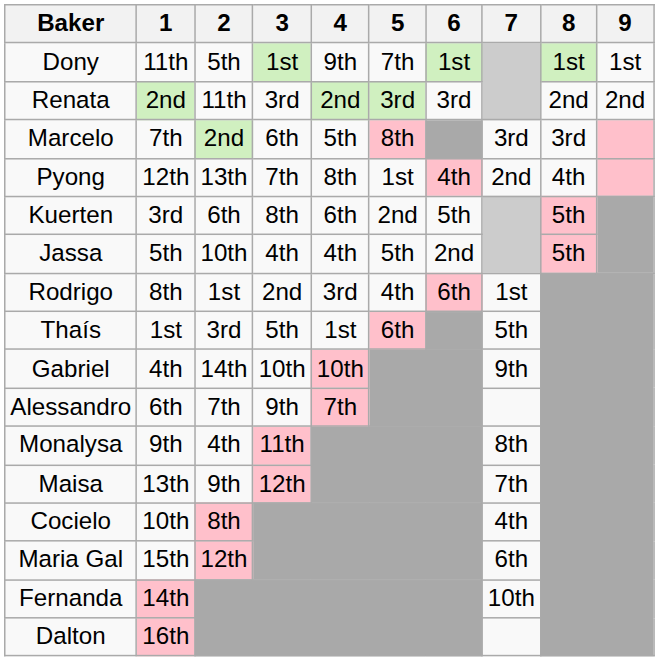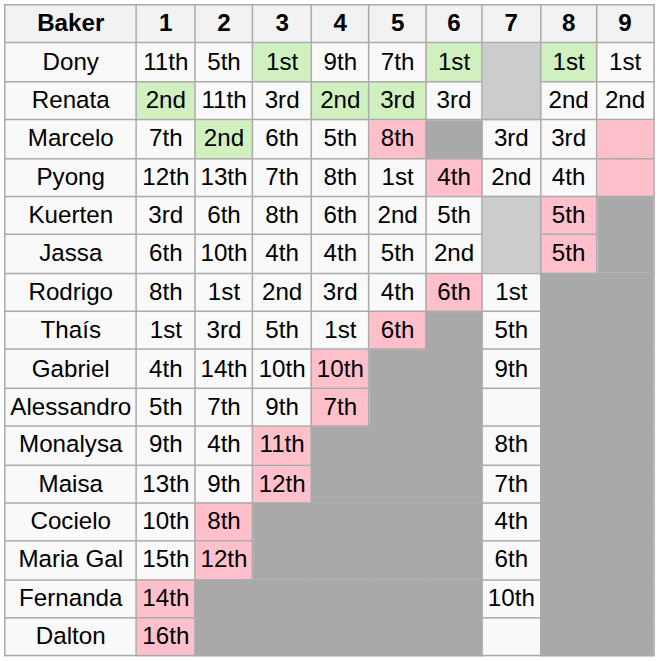 <table class="wikitable" style="text-align:center;">
 <tr>
 <th width=60>Baker</th>
 <th width=30>1</th>
 <th width=30>2</th>
 <th width=30>3</th>
 <th width=30>4</th>
 <th width=30>5</th>
 <th width=30>6</th>
 <th width=30>7</th>
 <th width=30>8</th>
 <th width=30>9</th>
 </tr>
 <tr>
 <td>Dony</td>
 <td>11th</td>
 <td>5th</td>
 <td bgcolor=D0F0C0>1st</td>
 <td>9th</td>
 <td>7th</td>
 <td bgcolor=D0F0C0>1st</td>
 <td bgcolor=CCCCCC rowspan=2></td>
 <td bgcolor=D0F0C0>1st</td>
 <td>1st</td>
 </tr>
 <tr>
 <td>Renata</td>
 <td bgcolor=D0F0C0>2nd</td>
 <td>11th</td>
 <td>3rd</td>
 <td bgcolor=D0F0C0>2nd</td>
 <td bgcolor=D0F0C0>3rd</td>
 <td>3rd</td>
 <td>2nd</td>
 <td>2nd</td>
 </tr>
 <tr>
 <td>Marcelo</td>
 <td>7th</td>
 <td bgcolor=D0F0C0>2nd</td>
 <td>6th</td>
 <td>5th</td>
 <td bgcolor=FFC0CB>8th</td>
 <td bgcolor=A9A9A9></td>
 <td>3rd</td>
 <td>3rd</td>
 <td bgcolor=FFC0CB></td>
 </tr>
 <tr>
 <td>Pyong</td>
 <td>12th</td>
 <td>13th</td>
 <td>7th</td>
 <td>8th</td>
 <td>1st</td>
 <td bgcolor=FFC0CB>4th</td>
 <td>2nd</td>
 <td>4th</td>
 <td bgcolor=FFC0CB></td>
 </tr>
 <tr>
 <td>Kuerten</td>
 <td>3rd</td>
 <td>6th</td>
 <td>8th</td>
 <td>6th</td>
 <td>2nd</td>
 <td>5th</td>
 <td bgcolor=CCCCCC rowspan=2></td>
 <td bgcolor=FFC0CB>5th</td>
 <td bgcolor=A9A9A9 rowspan=2></td>
 </tr>
 <tr>
 <td>Jassa</td>
-<td>5th</td>
+<td>6th</td>
 <td>10th</td>
 <td>4th</td>
 <td>4th</td>
 <td>5th</td>
 <td>2nd</td>
 <td bgcolor=FFC0CB>5th</td>
 </tr>
 <tr>
 <td>Rodrigo</td>
 <td>8th</td>
 <td>1st</td>
 <td>2nd</td>
 <td>3rd</td>
 <td>4th</td>
 <td bgcolor=FFC0CB>6th</td>
 <td>1st</td>
 <td bgcolor=A9A9A9 rowspan=10 colspan=2></td>
 </tr>
 <tr>
 <td>Thaís</td>
 <td>1st</td>
 <td>3rd</td>
 <td>5th</td>
 <td>1st</td>
 <td bgcolor=FFC0CB>6th</td>
 <td bgcolor=A9A9A9></td>
 <td>5th</td>
 </tr>
 <tr>
 <td>Gabriel</td>
 <td>4th</td>
 <td>14th</td>
 <td>10th</td>
 <td bgcolor=FFC0CB>10th</td>
 <td bgcolor=A9A9A9 rowspan=2 colspan=2></td>
 <td>9th</td>
 </tr>
 <tr>
 <td>Alessandro</td>
-<td>6th</td>
+<td>5th</td>
 <td>7th</td>
 <td>9th</td>
 <td bgcolor=FFC0CB>7th</td>
 <td></td>
 </tr>
 <tr>
 <td>Monalysa</td>
 <td>9th</td>
 <td>4th</td>
 <td bgcolor=FFC0CB>11th</td>
 <td bgcolor=A9A9A9 rowspan=2 colspan=3></td>
 <td>8th</td>
 </tr>
 <tr>
 <td>Maisa</td>
 <td>13th</td>
 <td>9th</td>
 <td bgcolor=FFC0CB>12th</td>
 <td>7th</td>
 </tr>
 <tr>
 <td>Cocielo</td>
 <td>10th</td>
 <td bgcolor=FFC0CB>8th</td>
 <td bgcolor=A9A9A9 rowspan=2 colspan=4></td>
 <td>4th</td>
 </tr>
 <tr>
 <td>Maria Gal</td>
 <td>15th</td>
 <td bgcolor=FFC0CB>12th</td>
 <td>6th</td>
 </tr>
 <tr>
 <td>Fernanda</td>
 <td bgcolor=FFC0CB>14th</td>
 <td bgcolor=A9A9A9 rowspan=2 colspan=5></td>
 <td>10th</td>
 </tr>
 <tr>
 <td>Dalton</td>
 <td bgcolor=FFC0CB>16th</td>
 <td></td>
 </tr>
 </table>
